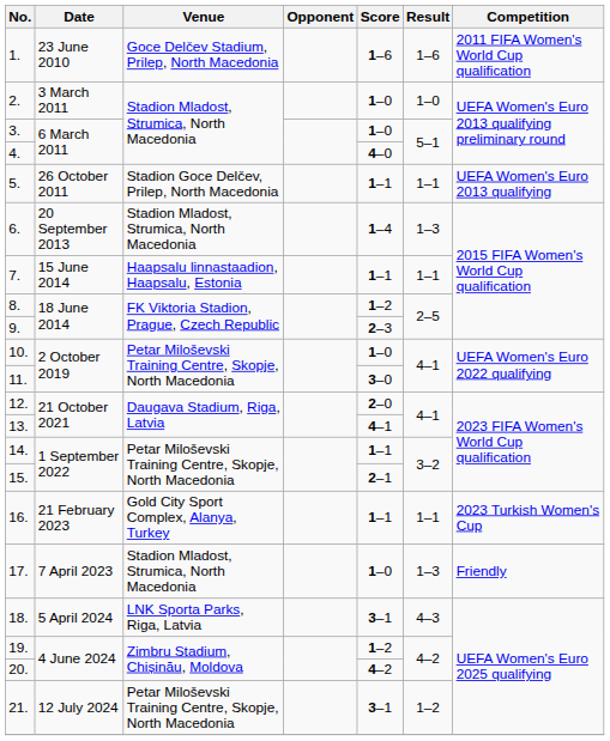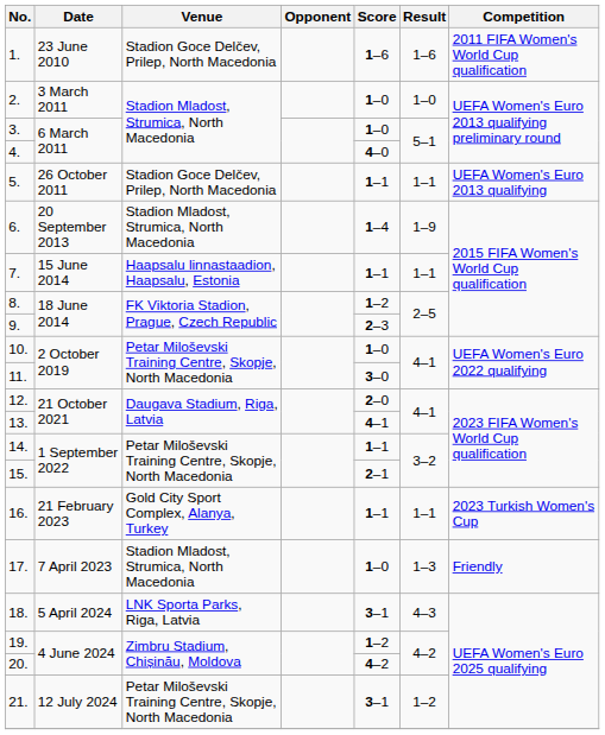 <table class="wikitable" style="font-size:90%">
 <tr>
 <th>No.</th>
 <th>Date</th>
 <th>Venue</th>
 <th>Opponent</th>
 <th>Score</th>
 <th>Result</th>
 <th>Competition</th>
 </tr>
 <tr>
 <td>1.</td>
 <td>23 June 2010</td>
-<td><a href='#'>Goce Delčev Stadium</a>, <a href='#'>Prilep</a>, <a href='#'>North Macedonia</a></td>
+<td>Stadion Goce Delčev, Prilep, North Macedonia</td>
 <td></td>
 <td align=center><strong>1</strong>–6</td>
 <td align=center>1–6</td>
 <td><a href='#'>2011 FIFA Women's World Cup qualification</a></td>
 </tr>
 <tr>
 <td>2.</td>
 <td>3 March 2011</td>
 <td rowspan=3><a href='#'>Stadion Mladost</a>, <a href='#'>Strumica</a>, North Macedonia</td>
 <td></td>
 <td align=center><strong>1</strong>–0</td>
 <td align=center>1–0</td>
 <td rowspan=3><a href='#'>UEFA Women's Euro 2013 qualifying preliminary round</a></td>
 </tr>
 <tr>
 <td>3.</td>
 <td rowspan=2>6 March 2011</td>
 <td rowspan=2></td>
 <td align=center><strong>1</strong>–0</td>
 <td rowspan=2 align=center>5–1</td>
 </tr>
 <tr>
 <td>4.</td>
 <td align=center><strong>4</strong>–0</td>
 </tr>
 <tr>
 <td>5.</td>
 <td>26 October 2011</td>
 <td>Stadion Goce Delčev, Prilep, North Macedonia</td>
 <td></td>
 <td align=center><strong>1</strong>–1</td>
 <td align=center>1–1</td>
 <td><a href='#'>UEFA Women's Euro 2013 qualifying</a></td>
 </tr>
 <tr>
 <td>6.</td>
 <td>20 September 2013</td>
 <td>Stadion Mladost, Strumica, North Macedonia</td>
 <td></td>
 <td align=center><strong>1</strong>–4</td>
-<td align=center>1–3</td>
+<td align=center>1–9</td>
 <td rowspan=4><a href='#'>2015 FIFA Women's World Cup qualification</a></td>
 </tr>
 <tr>
 <td>7.</td>
 <td>15 June 2014</td>
 <td><a href='#'>Haapsalu linnastaadion</a>, <a href='#'>Haapsalu</a>, <a href='#'>Estonia</a></td>
 <td></td>
 <td align=center><strong>1</strong>–1</td>
 <td align=center>1–1</td>
 </tr>
 <tr>
 <td>8.</td>
 <td rowspan=2>18 June 2014</td>
 <td rowspan=2><a href='#'>FK Viktoria Stadion</a>, <a href='#'>Prague</a>, <a href='#'>Czech Republic</a></td>
 <td rowspan=2></td>
 <td align=center><strong>1</strong>–2</td>
 <td rowspan=2 align=center>2–5</td>
 </tr>
 <tr>
 <td>9.</td>
 <td align=center><strong>2</strong>–3</td>
 </tr>
 <tr>
 <td>10.</td>
 <td rowspan=2>2 October 2019</td>
 <td rowspan=2><a href='#'>Petar Miloševski Training Centre</a>, <a href='#'>Skopje</a>, North Macedonia</td>
 <td rowspan=2></td>
 <td align=center><strong>1</strong>–0</td>
 <td rowspan=2 align=center>4–1</td>
 <td rowspan=2><a href='#'>UEFA Women's Euro 2022 qualifying</a></td>
 </tr>
 <tr>
 <td>11.</td>
 <td align=center><strong>3</strong>–0</td>
 </tr>
 <tr>
 <td>12.</td>
 <td rowspan=2>21 October 2021</td>
 <td rowspan=2><a href='#'>Daugava Stadium</a>, <a href='#'>Riga</a>, <a href='#'>Latvia</a></td>
 <td rowspan=2></td>
 <td align=center><strong>2</strong>–0</td>
 <td rowspan=2 align=center>4–1</td>
 <td rowspan=4><a href='#'>2023 FIFA Women's World Cup qualification</a></td>
 </tr>
 <tr>
 <td>13.</td>
 <td align=center><strong>4</strong>–1</td>
 </tr>
 <tr>
 <td>14.</td>
 <td rowspan=2>1 September 2022</td>
 <td rowspan=2>Petar Miloševski Training Centre, Skopje, North Macedonia</td>
 <td rowspan=2></td>
 <td align=center><strong>1</strong>–1</td>
 <td rowspan=2 align=center>3–2</td>
 </tr>
 <tr>
 <td>15.</td>
 <td align=center><strong>2</strong>–1</td>
 </tr>
 <tr>
 <td>16.</td>
 <td>21 February 2023</td>
 <td>Gold City Sport Complex, <a href='#'>Alanya</a>, <a href='#'>Turkey</a></td>
 <td></td>
 <td align=center><strong>1</strong>–1</td>
 <td align=center>1–1</td>
 <td><a href='#'>2023 Turkish Women's Cup</a></td>
 </tr>
 <tr>
 <td>17.</td>
 <td>7 April 2023</td>
 <td>Stadion Mladost, Strumica, North Macedonia</td>
 <td></td>
 <td align=center><strong>1</strong>–0</td>
 <td align=center>1–3</td>
 <td><a href='#'>Friendly</a></td>
 </tr>
 <tr>
 <td>18.</td>
 <td>5 April 2024</td>
 <td><a href='#'>LNK Sporta Parks</a>, Riga, Latvia</td>
 <td></td>
 <td align=center><strong>3</strong>–1</td>
 <td align=center>4–3</td>
 <td rowspan=4><a href='#'>UEFA Women's Euro 2025 qualifying</a></td>
 </tr>
 <tr>
 <td>19.</td>
 <td rowspan=2>4 June 2024</td>
 <td rowspan=2><a href='#'>Zimbru Stadium</a>, <a href='#'>Chișinău</a>, <a href='#'>Moldova</a></td>
 <td rowspan=2></td>
 <td align=center><strong>1</strong>–2</td>
 <td rowspan=2 align=center>4–2</td>
 </tr>
 <tr>
 <td>20.</td>
 <td align=center><strong>4</strong>–2</td>
 </tr>
 <tr>
 <td>21.</td>
 <td>12 July 2024</td>
 <td>Petar Miloševski Training Centre, Skopje, North Macedonia</td>
 <td></td>
 <td align=center><strong>3</strong>–1</td>
 <td align=center>1–2</td>
 </tr>
 <tr>
 </tr>
 </table>
